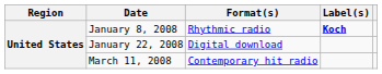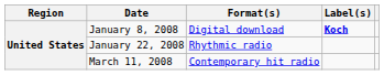 <table class="wikitable plainrowheaders">
 <tr>
 <th scope="col">Region</th>
 <th scope="col">Date</th>
 <th scope="col">Format(s)</th>
 <th scope="col">Label(s)</th>
 <th scope="col"></th>
 </tr>
 <tr>
 <th scope="row" rowspan="3">United States</th>
 <td>January 8, 2008</td>
-<td><a href='#'>Rhythmic radio</a></td>
+<td><a href='#'>Digital download</a></td>
 <td><strong><a href='#'>Koch</a></strong></td>
 <td></td>
 </tr>
 <tr>
 <td>January 22, 2008</td>
-<td><a href='#'>Digital download</a></td>
+<td><a href='#'>Rhythmic radio</a></td>
 <td></td>
 <td></td>
 </tr>
 <tr>
 <td>March 11, 2008</td>
 <td><a href='#'>Contemporary hit radio</a></td>
 <td></td>
 <td></td>
 </tr>
 </table>
